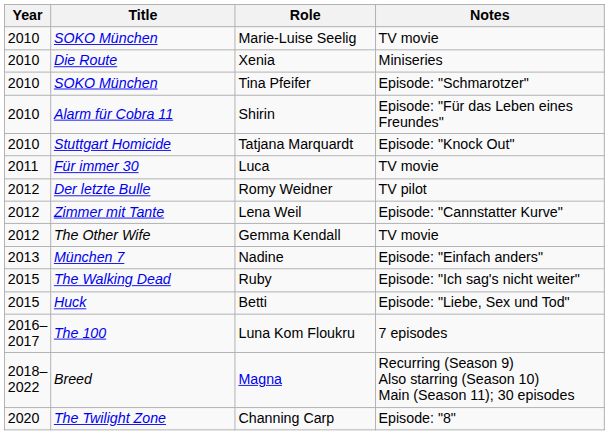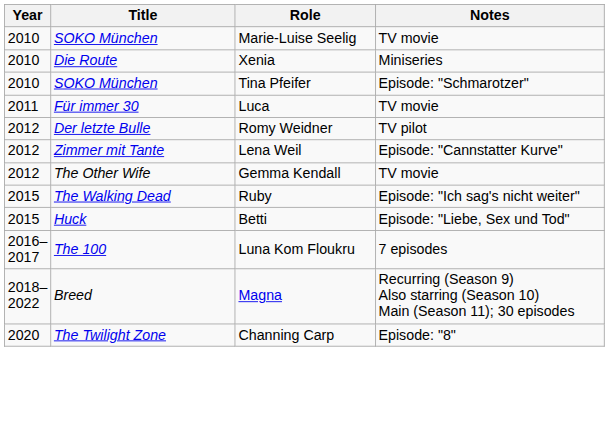 <table class="wikitable sortable">
 <tr>
 <th style="width:40px;">Year</th>
 <th style="width:200px;">Title</th>
 <th style="width:150px;">Role</th>
 <th style="width:250px;">Notes</th>
 </tr>
 <tr>
 <td>2010</td>
 <td><em><a href='#'>SOKO München</a></em></td>
 <td>Marie-Luise Seelig</td>
 <td>TV movie</td>
 </tr>
 <tr>
 <td>2010</td>
 <td><em><a href='#'>Die Route</a></em></td>
 <td>Xenia</td>
 <td>Miniseries</td>
 </tr>
 <tr>
 <td>2010</td>
 <td><em><a href='#'>SOKO München</a></em></td>
 <td>Tina Pfeifer</td>
 <td>Episode: "Schmarotzer"</td>
 </tr>
 <tr>
-<td>2010</td>
-<td><em><a href='#'>Alarm für Cobra 11</a></em></td>
-<td>Shirin</td>
-<td>Episode: "Für das Leben eines Freundes"</td>
-</tr>
-<tr>
-<td>2010</td>
-<td><em><a href='#'>Stuttgart Homicide</a></em></td>
-<td>Tatjana Marquardt</td>
-<td>Episode: "Knock Out"</td>
-</tr>
-<tr>
 <td>2011</td>
 <td><em><a href='#'>Für immer 30</a></em></td>
 <td>Luca</td>
 <td>TV movie</td>
 </tr>
 <tr>
 <td>2012</td>
 <td><em><a href='#'>Der letzte Bulle</a></em></td>
 <td>Romy Weidner</td>
 <td>TV pilot</td>
 </tr>
 <tr>
 <td>2012</td>
 <td><em><a href='#'>Zimmer mit Tante</a></em></td>
 <td>Lena Weil</td>
 <td>Episode: "Cannstatter Kurve"</td>
 </tr>
 <tr>
 <td>2012</td>
 <td><em>The Other Wife</em></td>
 <td>Gemma Kendall</td>
 <td>TV movie</td>
-</tr>
-<tr>
-<td>2013</td>
-<td><em><a href='#'>München 7</a></em></td>
-<td>Nadine</td>
-<td>Episode: "Einfach anders"</td>
 </tr>
 <tr>
 <td>2015</td>
 <td><em><a href='#'>The Walking Dead</a></em></td>
 <td>Ruby</td>
 <td>Episode: "Ich sag's nicht weiter"</td>
 </tr>
 <tr>
 <td>2015</td>
 <td><em><a href='#'>Huck</a></em></td>
 <td>Betti</td>
 <td>Episode: "Liebe, Sex und Tod"</td>
 </tr>
 <tr>
 <td>2016–2017</td>
 <td><em><a href='#'>The 100</a></em></td>
 <td>Luna Kom Floukru</td>
 <td>7 episodes</td>
 </tr>
 <tr>
 <td>2018–2022</td>
 <td><em>Breed</em></td>
 <td><a href='#'>Magna</a></td>
 <td>Recurring (Season 9)<br>Also starring (Season 10)<br>Main (Season 11); 30 episodes</td>
 </tr>
 <tr>
 <td>2020</td>
 <td><em><a href='#'>The Twilight Zone</a></em></td>
 <td>Channing Carp</td>
 <td>Episode: "8"</td>
 </tr>
 </table>
